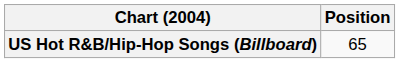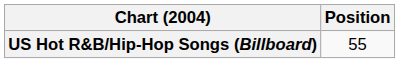 <table class="wikitable plainrowheaders" style="text-align:center">
 <tr>
 <th scope="col">Chart (2004)</th>
 <th scope="col">Position</th>
 </tr>
 <tr>
 <th scope="row">US Hot R&B/Hip-Hop Songs (<em>Billboard</em>)</th>
-<td>65</td>
+<td>55</td>
 </tr>
 </table>
